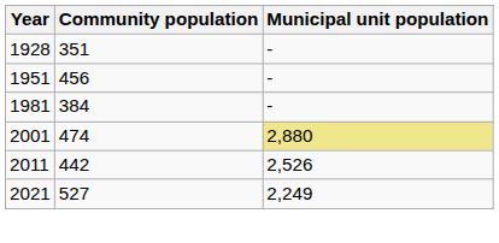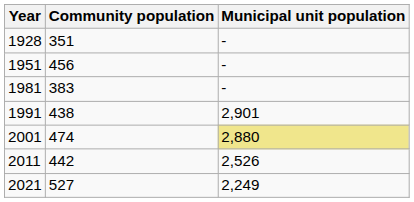 <table class="wikitable">
 <tr>
 <th>Year</th>
 <th>Community population</th>
 <th>Municipal unit population</th>
 </tr>
 <tr>
 <td>1928</td>
 <td>351</td>
 <td>-</td>
 </tr>
 <tr>
 <td>1951</td>
 <td>456</td>
 <td>-</td>
 </tr>
 <tr>
 <td>1981</td>
-<td>384</td>
+<td>383</td>
 <td>-</td>
+</tr>
+<tr>
+<td>1991</td>
+<td>438</td>
+<td>2,901</td>
 </tr>
 <tr>
 <td>2001</td>
 <td>474</td>
 <td style="background: khaki;">2,880</td>
 </tr>
 <tr>
 <td>2011</td>
 <td>442</td>
 <td>2,526</td>
 </tr>
 <tr>
 <td>2021</td>
 <td>527</td>
 <td>2,249</td>
 </tr>
 </table>
